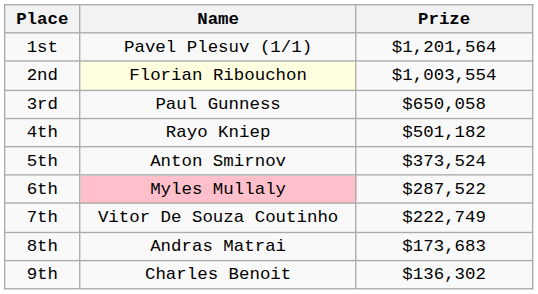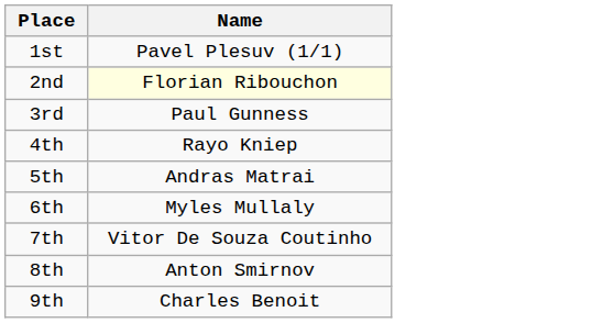 <table class="wikitable">
 <tr>
 <th width="50">Place</th>
 <th width="200">Name</th>
-<th width="125">Prize</th>
 </tr>
 <tr>
 <td align = "center">1st</td>
 <td align = "center"> Pavel Plesuv (1/1)</td>
-<td align = "center">$1,201,564</td>
 </tr>
 <tr>
 <td align = "center">2nd</td>
 <td align = "center" style="background: lightyellow;"> Florian Ribouchon</td>
-<td align = "center">$1,003,554</td>
 </tr>
 <tr>
 <td align = "center">3rd</td>
 <td align = "center"> Paul Gunness</td>
-<td align = "center">$650,058</td>
 </tr>
 <tr>
 <td align = "center">4th</td>
 <td align = "center"> Rayo Kniep</td>
-<td align = "center">$501,182</td>
 </tr>
 <tr>
 <td align = "center">5th</td>
-<td align = "center"> Anton Smirnov</td>
-<td align = "center">$373,524</td>
+<td align = "center"> Andras Matrai</td>
 </tr>
 <tr>
 <td align = "center">6th</td>
-<td align = "center" style="background: pink;"> Myles Mullaly</td>
-<td align = "center">$287,522</td>
+<td align = "center"> Myles Mullaly</td>
 </tr>
 <tr>
 <td align = "center">7th</td>
 <td align = "center"> Vitor De Souza Coutinho</td>
-<td align = "center">$222,749</td>
 </tr>
 <tr>
 <td align = "center">8th</td>
-<td align = "center"> Andras Matrai</td>
-<td align = "center">$173,683</td>
+<td align = "center"> Anton Smirnov</td>
 </tr>
 <tr>
 <td align = "center">9th</td>
 <td align = "center"> Charles Benoit</td>
-<td align = "center">$136,302</td>
 </tr>
 </table>
